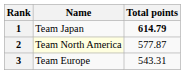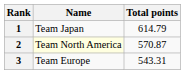 <table class="wikitable sortable">
 <tr>
 <th>Rank</th>
 <th>Name</th>
 <th>Total points</th>
 </tr>
 <tr>
 <th>1</th>
 <td>Team Japan</td>
-<td align="center"><strong>614.79</strong></td>
+<td align="center">614.79</td>
 </tr>
 <tr>
 <th>2</th>
 <td style="background: lightyellow;">Team North America</td>
-<td align="center">577.87</td>
+<td align="center">570.87</td>
 </tr>
 <tr>
 <th>3</th>
 <td>Team Europe</td>
 <td align="center">543.31</td>
 </tr>
 </table>
